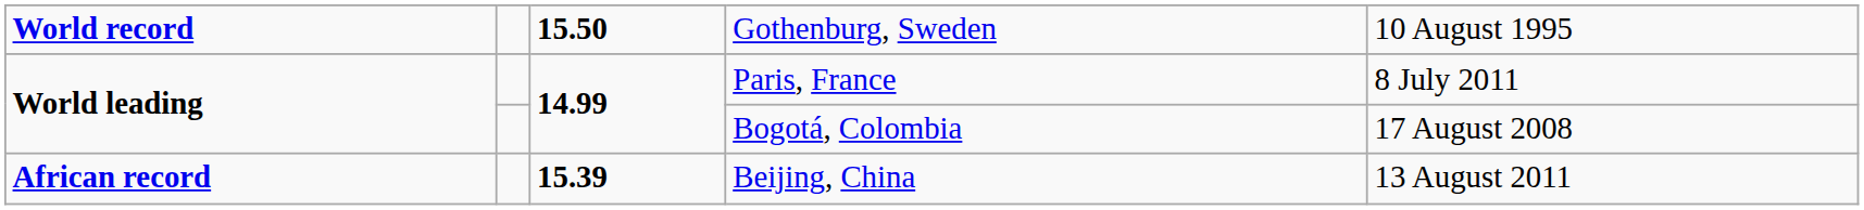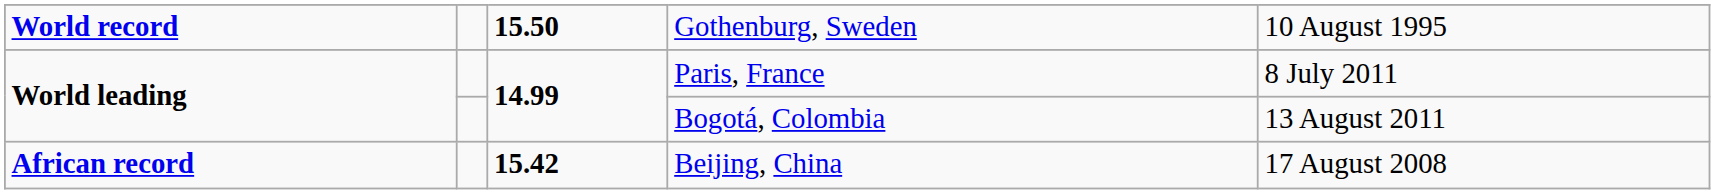 <table class="wikitable" width=75%>
 <tr>
 <td><strong><a href='#'>World record</a></strong></td>
 <td></td>
 <td><strong>15.50</strong></td>
 <td><a href='#'>Gothenburg</a>, <a href='#'>Sweden</a></td>
 <td>10 August 1995</td>
 </tr>
 <tr>
 <td rowspan=2><strong>World leading</strong></td>
 <td></td>
 <td rowspan=2><strong>14.99</strong></td>
 <td><a href='#'>Paris</a>, <a href='#'>France</a></td>
 <td>8 July 2011</td>
 </tr>
 <tr>
 <td></td>
 <td><a href='#'>Bogotá</a>, <a href='#'>Colombia</a></td>
-<td>17 August 2008</td>
+<td>13 August 2011</td>
 </tr>
 <tr>
 <td><strong><a href='#'>African record</a></strong></td>
 <td></td>
-<td><strong>15.39</strong></td>
+<td><strong>15.42</strong></td>
 <td><a href='#'>Beijing</a>, <a href='#'>China</a></td>
-<td>13 August 2011</td>
+<td>17 August 2008</td>
 </tr>
 </table>
